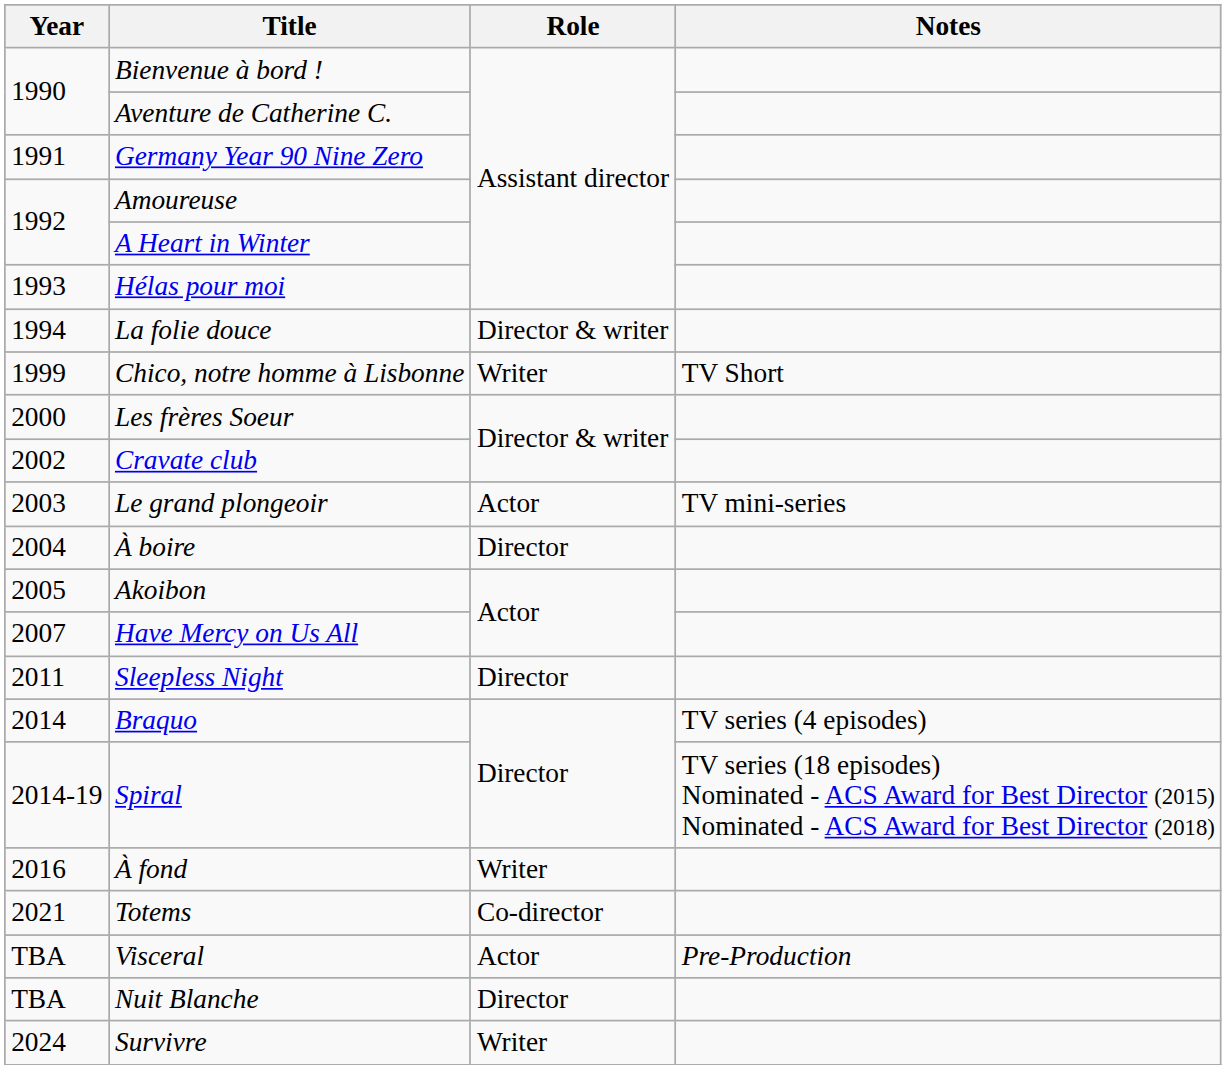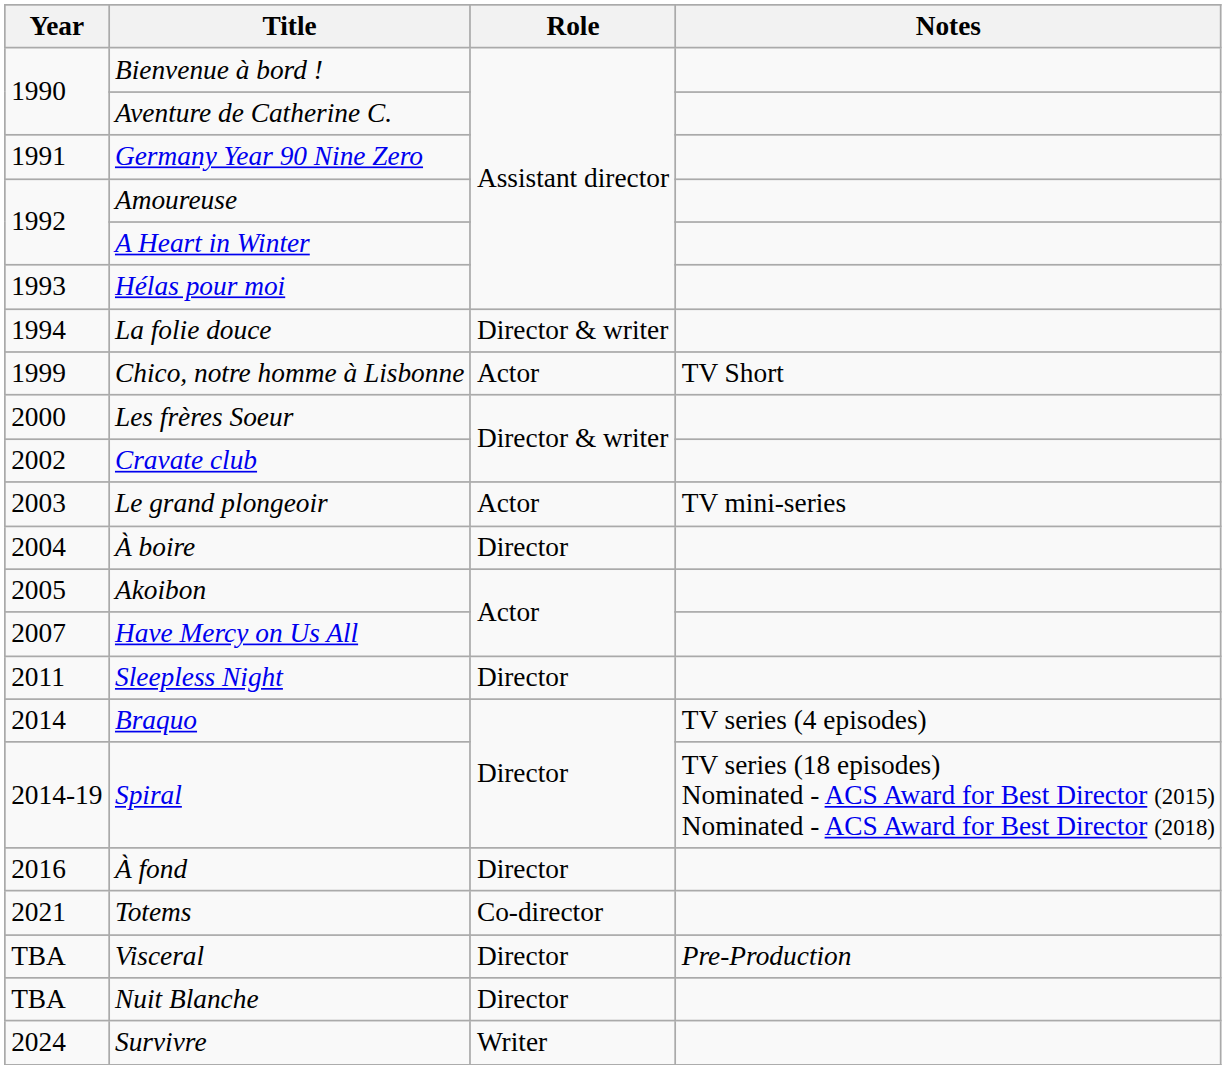 <table class="wikitable sortable">
 <tr>
 <th>Year</th>
 <th>Title</th>
 <th>Role</th>
 <th class="unsortable">Notes</th>
 </tr>
 <tr>
 <td rowspan=2>1990</td>
 <td><em>Bienvenue à bord !</em></td>
 <td rowspan=6>Assistant director</td>
 <td></td>
 </tr>
 <tr>
 <td><em>Aventure de Catherine C.</em></td>
 <td></td>
 </tr>
 <tr>
 <td>1991</td>
 <td><em><a href='#'>Germany Year 90 Nine Zero</a></em></td>
 <td></td>
 </tr>
 <tr>
 <td rowspan=2>1992</td>
 <td><em>Amoureuse</em></td>
 <td></td>
 </tr>
 <tr>
 <td><em><a href='#'>A Heart in Winter</a></em></td>
 <td></td>
 </tr>
 <tr>
 <td>1993</td>
 <td><em><a href='#'>Hélas pour moi</a></em></td>
 <td></td>
 </tr>
 <tr>
 <td>1994</td>
 <td><em>La folie douce</em></td>
 <td>Director & writer</td>
 <td></td>
 </tr>
 <tr>
 <td>1999</td>
 <td><em>Chico, notre homme à Lisbonne</em></td>
-<td>Writer</td>
+<td>Actor</td>
 <td>TV Short</td>
 </tr>
 <tr>
 <td>2000</td>
 <td><em>Les frères Soeur</em></td>
 <td rowspan=2>Director & writer</td>
 <td></td>
 </tr>
 <tr>
 <td>2002</td>
 <td><em><a href='#'>Cravate club</a></em></td>
 <td></td>
 </tr>
 <tr>
 <td>2003</td>
 <td><em>Le grand plongeoir</em></td>
 <td>Actor</td>
 <td>TV mini-series</td>
 </tr>
 <tr>
 <td>2004</td>
 <td><em>À boire</em></td>
 <td>Director</td>
 <td></td>
 </tr>
 <tr>
 <td>2005</td>
 <td><em>Akoibon</em></td>
 <td rowspan=2>Actor</td>
 <td></td>
 </tr>
 <tr>
 <td>2007</td>
 <td><em><a href='#'>Have Mercy on Us All</a></em></td>
 <td></td>
 </tr>
 <tr>
 <td>2011</td>
 <td><em><a href='#'>Sleepless Night</a></em></td>
 <td>Director</td>
 <td></td>
 </tr>
 <tr>
 <td>2014</td>
 <td><em><a href='#'>Braquo</a></em></td>
 <td rowspan=2>Director</td>
 <td>TV series (4 episodes)</td>
 </tr>
 <tr>
 <td>2014-19</td>
 <td><em><a href='#'>Spiral</a></em></td>
 <td>TV series (18 episodes)<br>Nominated - <a href='#'>ACS Award for Best Director</a> <small>(2015)</small><br>Nominated - <a href='#'>ACS Award for Best Director</a> <small>(2018)</small></td>
 </tr>
 <tr>
 <td>2016</td>
 <td><em>À fond</em></td>
-<td>Writer</td>
+<td>Director</td>
 <td></td>
 </tr>
 <tr>
 <td>2021</td>
 <td><em>Totems</em></td>
 <td>Co-director</td>
 <td></td>
 </tr>
 <tr>
 <td>TBA</td>
 <td><em>Visceral</em></td>
-<td>Actor</td>
+<td>Director</td>
 <td><em>Pre-Production</em></td>
 </tr>
 <tr>
 <td>TBA</td>
 <td><em>Nuit Blanche</em></td>
 <td>Director</td>
 <td></td>
 </tr>
 <tr>
 <td>2024</td>
 <td><em>Survivre</em></td>
 <td>Writer</td>
 <td></td>
 </tr>
 <tr>
 </tr>
 </table>
